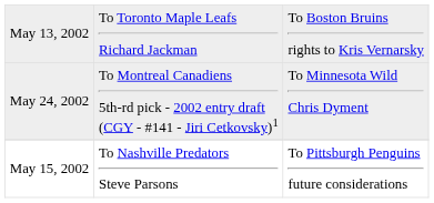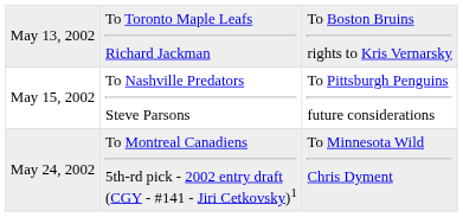 <table border=1 style="border-collapse:collapse" bordercolor="#DFDFDF"  cellpadding="5">
 <tr bgcolor="#eeeeee">
 <td>May 13, 2002</td>
 <td valign="top">To <a href='#'>Toronto Maple Leafs</a><hr><a href='#'>Richard Jackman</a></td>
 <td valign="top">To <a href='#'>Boston Bruins</a><hr>rights to <a href='#'>Kris Vernarsky</a></td>
 </tr>
+<tr>
+<td>May 15, 2002</td>
+<td valign="top">To <a href='#'>Nashville Predators</a><hr>Steve Parsons</td>
+<td valign="top">To <a href='#'>Pittsburgh Penguins</a><hr>future considerations</td>
+</tr>
+<tr>
+</tr>
 <tr bgcolor="#eeeeee">
 <td>May 24, 2002</td>
 <td valign="top">To <a href='#'>Montreal Canadiens</a><hr>5th-rd pick - <a href='#'>2002 entry draft</a><br>(<a href='#'>CGY</a> - #141 - <a href='#'>Jiri Cetkovsky</a>)<sup>1</sup></td>
 <td valign="top">To <a href='#'>Minnesota Wild</a><hr><a href='#'>Chris Dyment</a></td>
 </tr>
-<tr>
-</tr>
-<tr>
-<td>May 15, 2002</td>
-<td valign="top">To <a href='#'>Nashville Predators</a><hr>Steve Parsons</td>
-<td valign="top">To <a href='#'>Pittsburgh Penguins</a><hr>future considerations</td>
-</tr>
 </table>
